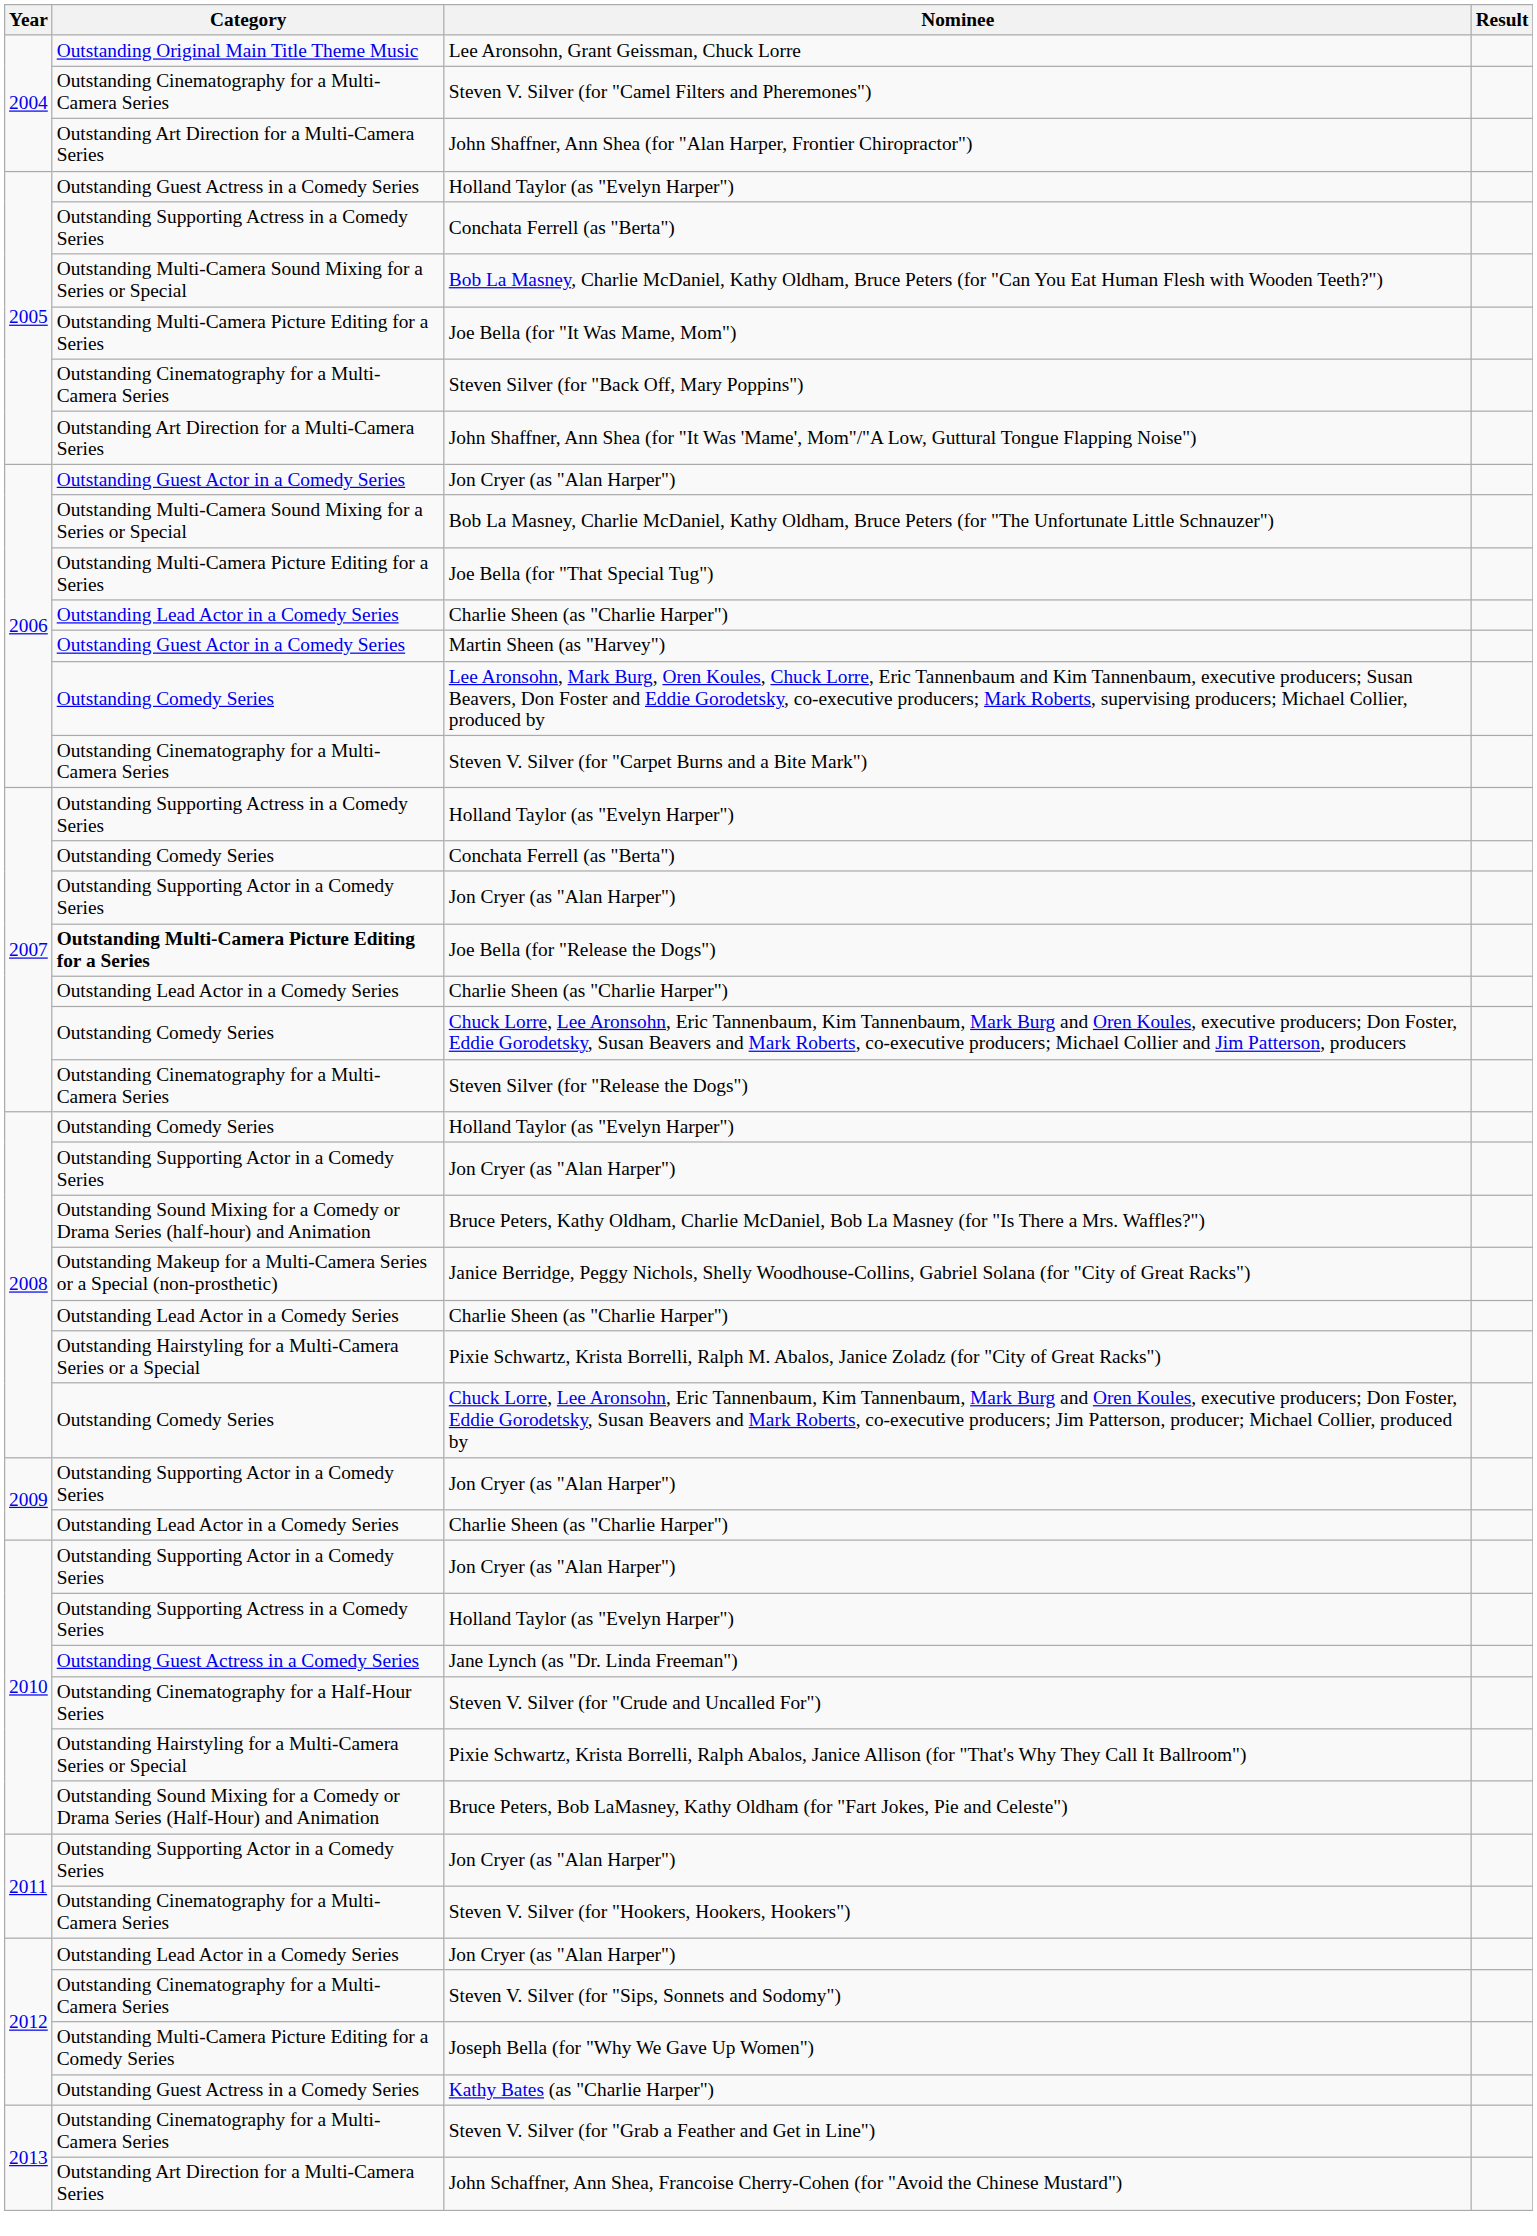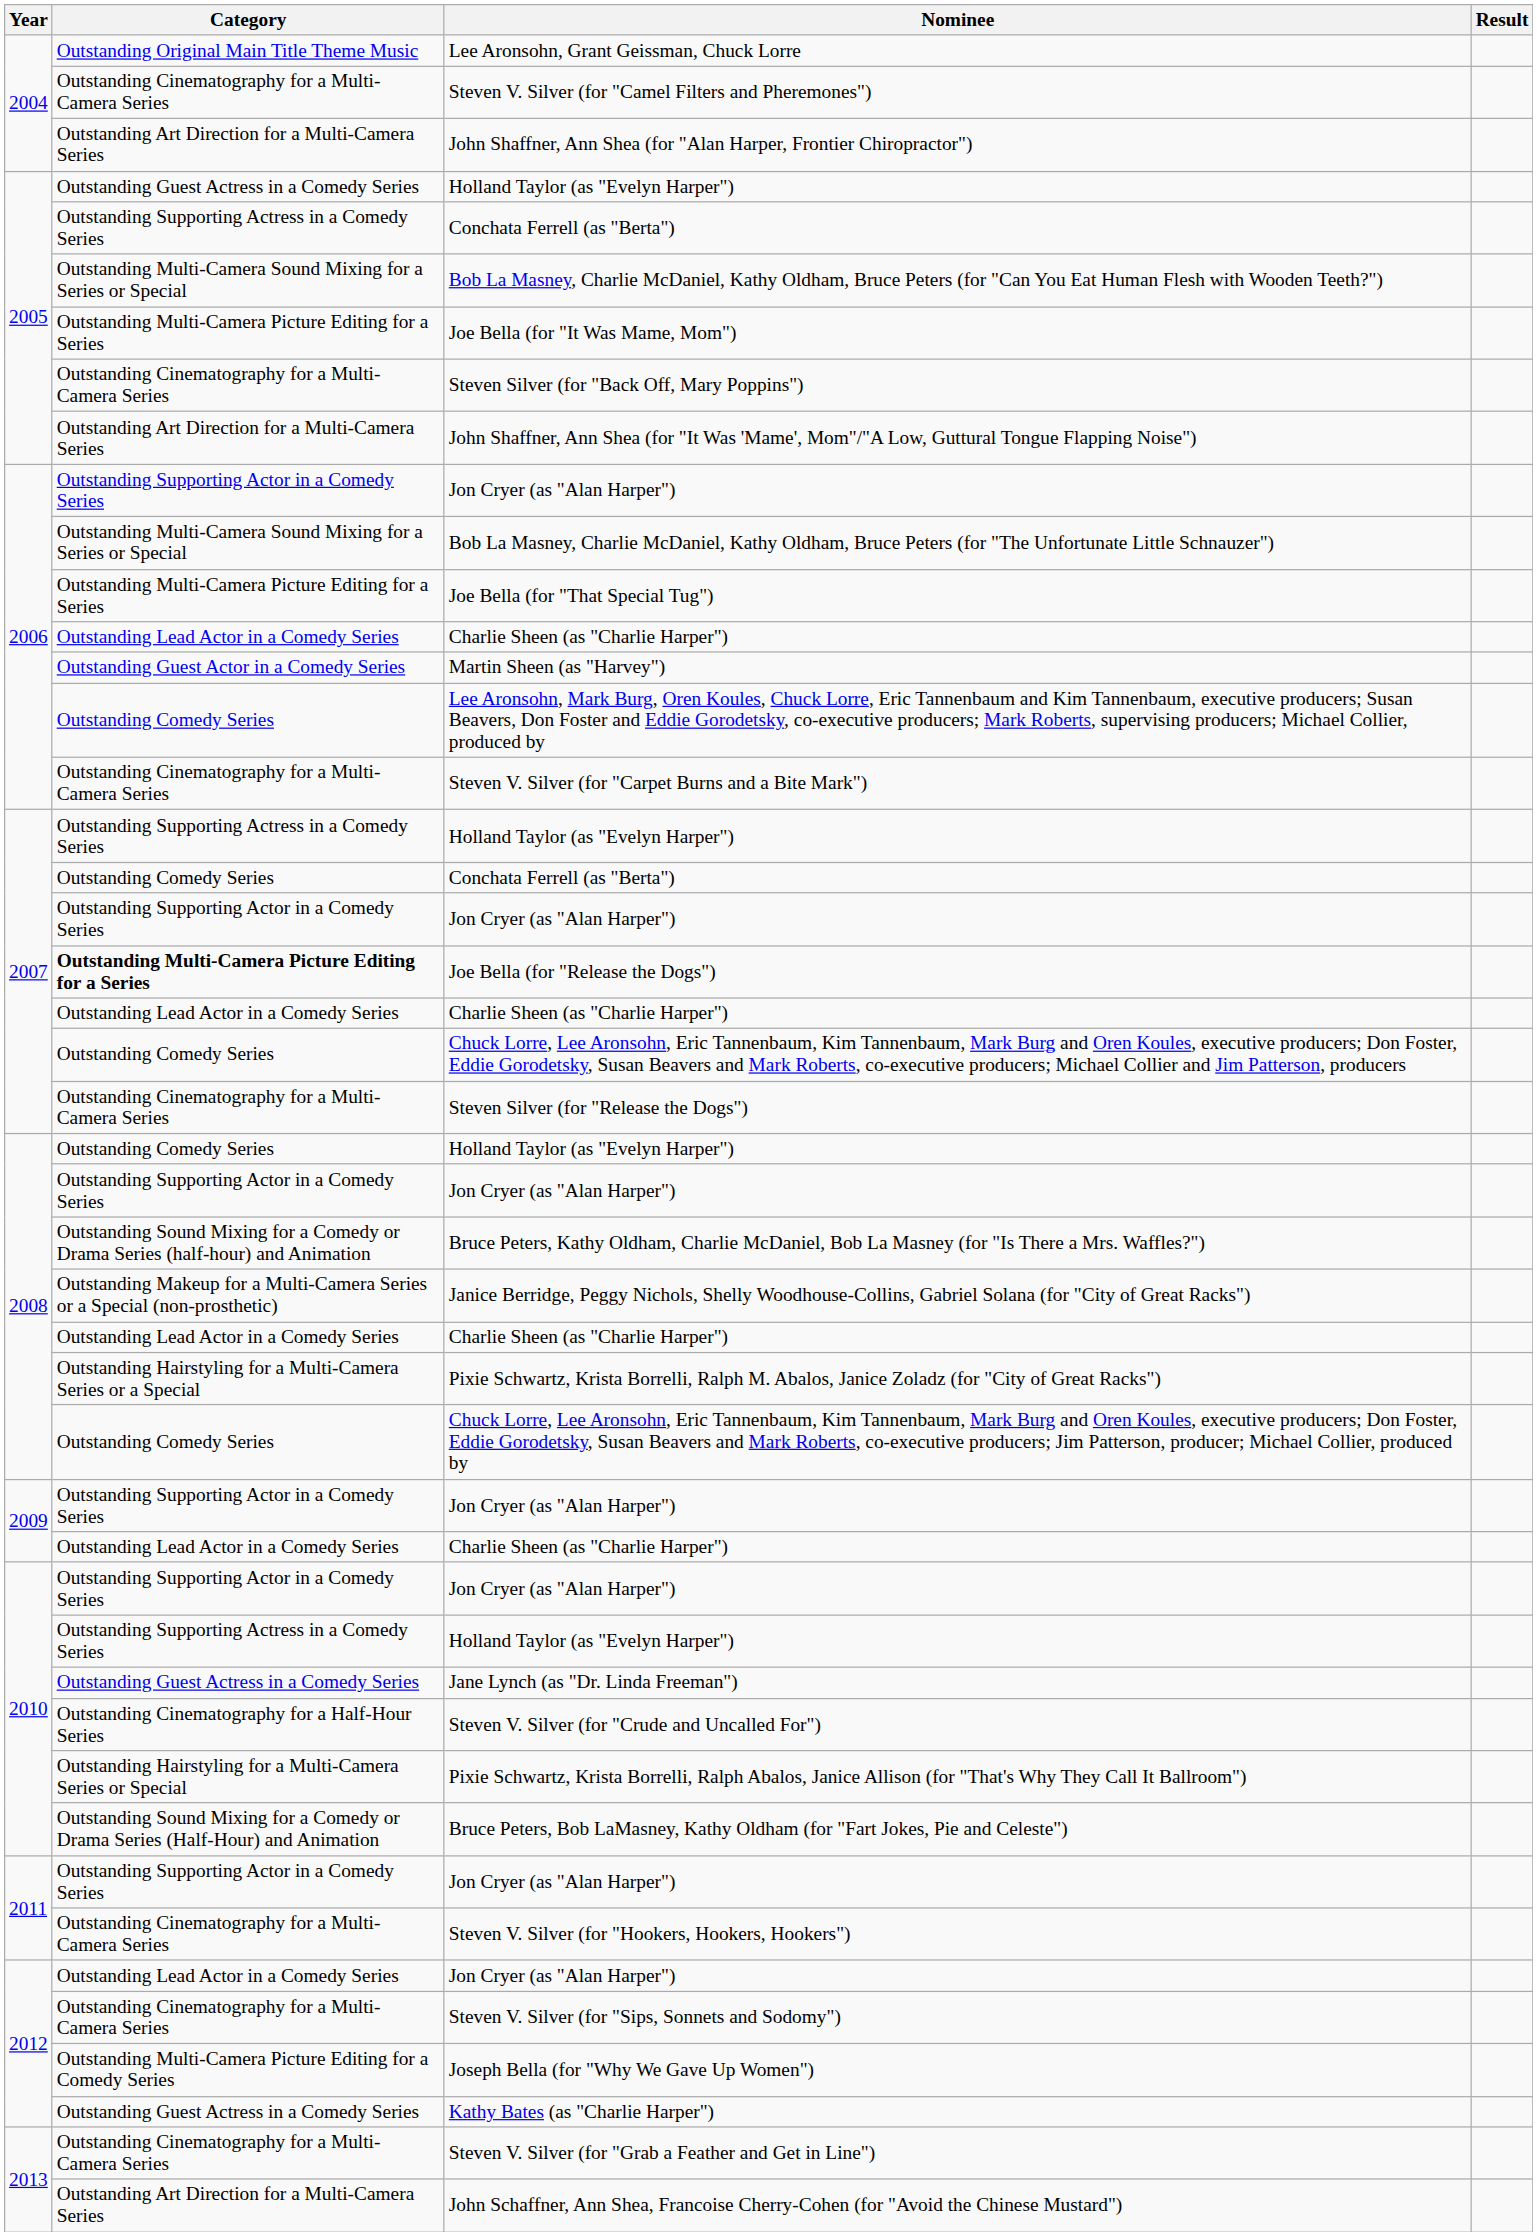 <table class="wikitable" style="width:100%;">
 <tr>
 <th>Year</th>
 <th>Category</th>
 <th>Nominee</th>
 <th>Result</th>
 </tr>
 <tr>
 <td rowspan=3><a href='#'>2004</a></td>
 <td><a href='#'>Outstanding Original Main Title Theme Music</a></td>
 <td>Lee Aronsohn, Grant Geissman, Chuck Lorre</td>
 <td></td>
 </tr>
 <tr>
 <td>Outstanding Cinematography for a Multi-Camera Series</td>
 <td>Steven V. Silver (for "Camel Filters and Pheremones")</td>
 <td></td>
 </tr>
 <tr>
 <td>Outstanding Art Direction for a Multi-Camera Series</td>
 <td>John Shaffner, Ann Shea (for "Alan Harper, Frontier Chiropractor")</td>
 <td></td>
 </tr>
 <tr>
 <td rowspan=6><a href='#'>2005</a></td>
 <td>Outstanding Guest Actress in a Comedy Series</td>
 <td>Holland Taylor (as "Evelyn Harper")</td>
 <td></td>
 </tr>
 <tr>
 <td>Outstanding Supporting Actress in a Comedy Series</td>
 <td>Conchata Ferrell (as "Berta")</td>
 <td></td>
 </tr>
 <tr>
 <td>Outstanding Multi-Camera Sound Mixing for a Series or Special</td>
 <td><a href='#'>Bob La Masney</a>, Charlie McDaniel, Kathy Oldham, Bruce Peters (for "Can You Eat Human Flesh with Wooden Teeth?")</td>
 <td></td>
 </tr>
 <tr>
 <td>Outstanding Multi-Camera Picture Editing for a Series</td>
 <td>Joe Bella (for "It Was Mame, Mom")</td>
 <td></td>
 </tr>
 <tr>
 <td>Outstanding Cinematography for a Multi-Camera Series</td>
 <td>Steven Silver (for "Back Off, Mary Poppins")</td>
 <td></td>
 </tr>
 <tr>
 <td>Outstanding Art Direction for a Multi-Camera Series</td>
 <td>John Shaffner, Ann Shea (for "It Was 'Mame', Mom"/"A Low, Guttural Tongue Flapping Noise")</td>
 <td></td>
 </tr>
 <tr>
 <td rowspan=7><a href='#'>2006</a></td>
-<td><a href='#'>Outstanding Guest Actor in a Comedy Series</a></td>
+<td><a href='#'>Outstanding Supporting Actor in a Comedy Series</a></td>
 <td>Jon Cryer (as "Alan Harper")</td>
 <td></td>
 </tr>
 <tr>
 <td>Outstanding Multi-Camera Sound Mixing for a Series or Special</td>
 <td>Bob La Masney, Charlie McDaniel, Kathy Oldham, Bruce Peters (for "The Unfortunate Little Schnauzer")</td>
 <td></td>
 </tr>
 <tr>
 <td>Outstanding Multi-Camera Picture Editing for a Series</td>
 <td>Joe Bella (for "That Special Tug")</td>
 <td></td>
 </tr>
 <tr>
 <td><a href='#'>Outstanding Lead Actor in a Comedy Series</a></td>
 <td>Charlie Sheen (as "Charlie Harper")</td>
 <td></td>
 </tr>
 <tr>
 <td><a href='#'>Outstanding Guest Actor in a Comedy Series</a></td>
 <td>Martin Sheen (as "Harvey")</td>
 <td></td>
 </tr>
 <tr>
 <td><a href='#'>Outstanding Comedy Series</a></td>
 <td><a href='#'>Lee Aronsohn</a>, <a href='#'>Mark Burg</a>, <a href='#'>Oren Koules</a>, <a href='#'>Chuck Lorre</a>, Eric Tannenbaum and Kim Tannenbaum, executive producers; Susan Beavers, Don Foster and <a href='#'>Eddie Gorodetsky</a>, co-executive producers; <a href='#'>Mark Roberts</a>, supervising producers; Michael Collier, produced by</td>
 <td></td>
 </tr>
 <tr>
 <td>Outstanding Cinematography for a Multi-Camera Series</td>
 <td>Steven V. Silver (for "Carpet Burns and a Bite Mark")</td>
 <td></td>
 </tr>
 <tr>
 <td rowspan=7><a href='#'>2007</a></td>
 <td>Outstanding Supporting Actress in a Comedy Series</td>
 <td>Holland Taylor (as "Evelyn Harper")</td>
 <td></td>
 </tr>
 <tr>
 <td>Outstanding Comedy Series</td>
 <td>Conchata Ferrell (as "Berta")</td>
 <td></td>
 </tr>
 <tr>
 <td>Outstanding Supporting Actor in a Comedy Series</td>
 <td>Jon Cryer (as "Alan Harper")</td>
 <td></td>
 </tr>
 <tr>
 <td><strong>Outstanding Multi-Camera Picture Editing for a Series</strong></td>
 <td>Joe Bella (for "Release the Dogs")</td>
 <td></td>
 </tr>
 <tr>
 <td>Outstanding Lead Actor in a Comedy Series</td>
 <td>Charlie Sheen (as "Charlie Harper")</td>
 <td></td>
 </tr>
 <tr>
 <td>Outstanding Comedy Series</td>
 <td><a href='#'>Chuck Lorre</a>, <a href='#'>Lee Aronsohn</a>, Eric Tannenbaum, Kim Tannenbaum, <a href='#'>Mark Burg</a> and <a href='#'>Oren Koules</a>, executive producers; Don Foster, <a href='#'>Eddie Gorodetsky</a>, Susan Beavers and <a href='#'>Mark Roberts</a>, co-executive producers; Michael Collier and <a href='#'>Jim Patterson</a>, producers</td>
 <td></td>
 </tr>
 <tr>
 <td>Outstanding Cinematography for a Multi-Camera Series</td>
 <td>Steven Silver (for "Release the Dogs")</td>
 <td></td>
 </tr>
 <tr>
 <td rowspan=7><a href='#'>2008</a></td>
 <td>Outstanding Comedy Series</td>
 <td>Holland Taylor (as "Evelyn Harper")</td>
 <td></td>
 </tr>
 <tr>
 <td>Outstanding Supporting Actor in a Comedy Series</td>
 <td>Jon Cryer (as "Alan Harper")</td>
 <td></td>
 </tr>
 <tr>
 <td>Outstanding Sound Mixing for a Comedy or Drama Series (half-hour) and Animation</td>
 <td>Bruce Peters, Kathy Oldham, Charlie McDaniel, Bob La Masney (for "Is There a Mrs. Waffles?")</td>
 <td></td>
 </tr>
 <tr>
 <td>Outstanding Makeup for a Multi-Camera Series or a Special (non-prosthetic)</td>
 <td>Janice Berridge, Peggy Nichols, Shelly Woodhouse-Collins, Gabriel Solana (for "City of Great Racks")</td>
 <td></td>
 </tr>
 <tr>
 <td>Outstanding Lead Actor in a Comedy Series</td>
 <td>Charlie Sheen (as "Charlie Harper")</td>
 <td></td>
 </tr>
 <tr>
 <td>Outstanding Hairstyling for a Multi-Camera Series or a Special</td>
 <td>Pixie Schwartz, Krista Borrelli, Ralph M. Abalos, Janice Zoladz (for "City of Great Racks")</td>
 <td></td>
 </tr>
 <tr>
 <td>Outstanding Comedy Series</td>
 <td><a href='#'>Chuck Lorre</a>, <a href='#'>Lee Aronsohn</a>, Eric Tannenbaum, Kim Tannenbaum, <a href='#'>Mark Burg</a> and <a href='#'>Oren Koules</a>, executive producers; Don Foster, <a href='#'>Eddie Gorodetsky</a>, Susan Beavers and <a href='#'>Mark Roberts</a>, co-executive producers; Jim Patterson, producer; Michael Collier, produced by</td>
 <td></td>
 </tr>
 <tr>
 <td rowspan=2><a href='#'>2009</a></td>
 <td>Outstanding Supporting Actor in a Comedy Series</td>
 <td>Jon Cryer (as "Alan Harper")</td>
 <td></td>
 </tr>
 <tr>
 <td>Outstanding Lead Actor in a Comedy Series</td>
 <td>Charlie Sheen (as "Charlie Harper")</td>
 <td></td>
 </tr>
 <tr>
 <td rowspan=6><a href='#'>2010</a></td>
 <td>Outstanding Supporting Actor in a Comedy Series</td>
 <td>Jon Cryer (as "Alan Harper")</td>
 <td></td>
 </tr>
 <tr>
 <td>Outstanding Supporting Actress in a Comedy Series</td>
 <td>Holland Taylor (as "Evelyn Harper")</td>
 <td></td>
 </tr>
 <tr>
 <td><a href='#'>Outstanding Guest Actress in a Comedy Series</a></td>
 <td>Jane Lynch (as "Dr. Linda Freeman")</td>
 <td></td>
 </tr>
 <tr>
 <td>Outstanding Cinematography for a Half-Hour Series</td>
 <td>Steven V. Silver (for "Crude and Uncalled For")</td>
 <td></td>
 </tr>
 <tr>
 <td>Outstanding Hairstyling for a Multi-Camera Series or Special</td>
 <td>Pixie Schwartz, Krista Borrelli, Ralph Abalos, Janice Allison (for "That's Why They Call It Ballroom")</td>
 <td></td>
 </tr>
 <tr>
 <td>Outstanding Sound Mixing for a Comedy or Drama Series (Half-Hour) and Animation</td>
 <td>Bruce Peters, Bob LaMasney, Kathy Oldham (for "Fart Jokes, Pie and Celeste")</td>
 <td></td>
 </tr>
 <tr>
 <td rowspan=2><a href='#'>2011</a></td>
 <td>Outstanding Supporting Actor in a Comedy Series</td>
 <td>Jon Cryer (as "Alan Harper")</td>
 <td></td>
 </tr>
 <tr>
 <td>Outstanding Cinematography for a Multi-Camera Series</td>
 <td>Steven V. Silver (for "Hookers, Hookers, Hookers")</td>
 <td></td>
 </tr>
 <tr>
 <td rowspan=4><a href='#'>2012</a></td>
 <td>Outstanding Lead Actor in a Comedy Series</td>
 <td>Jon Cryer (as "Alan Harper")</td>
 <td></td>
 </tr>
 <tr>
 <td>Outstanding Cinematography for a Multi-Camera Series</td>
 <td>Steven V. Silver (for "Sips, Sonnets and Sodomy")</td>
 <td></td>
 </tr>
 <tr>
 <td>Outstanding Multi-Camera Picture Editing for a Comedy Series</td>
 <td>Joseph Bella (for "Why We Gave Up Women")</td>
 <td></td>
 </tr>
 <tr>
 <td>Outstanding Guest Actress in a Comedy Series</td>
 <td><a href='#'>Kathy Bates</a> (as "Charlie Harper")</td>
 <td></td>
 </tr>
 <tr>
 <td rowspan=2><a href='#'>2013</a></td>
 <td>Outstanding Cinematography for a Multi-Camera Series</td>
 <td>Steven V. Silver (for "Grab a Feather and Get in Line")</td>
 <td></td>
 </tr>
 <tr>
 <td>Outstanding Art Direction for a Multi-Camera Series</td>
 <td>John Schaffner, Ann Shea, Francoise Cherry-Cohen (for "Avoid the Chinese Mustard")</td>
 <td></td>
 </tr>
 </table>
